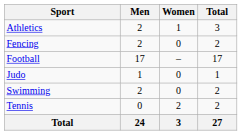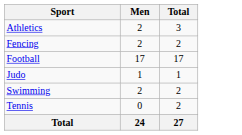 <table class="wikitable sortable" style="text-align:center;">
 <tr>
 <th width=180>Sport</th>
 <th width=55>Men</th>
-<th width=55>Women</th>
 <th width=55>Total</th>
 </tr>
 <tr>
 <td align=left><a href='#'>Athletics</a></td>
 <td>2</td>
-<td>1</td>
 <td>3</td>
 </tr>
 <tr>
 <td align=left><a href='#'>Fencing</a></td>
 <td>2</td>
-<td>0</td>
 <td>2</td>
 </tr>
 <tr>
 <td align=left><a href='#'>Football</a></td>
 <td>17</td>
-<td>–</td>
 <td>17</td>
 </tr>
 <tr>
 <td align=left><a href='#'>Judo</a></td>
 <td>1</td>
-<td>0</td>
 <td>1</td>
 </tr>
 <tr>
 <td align=left><a href='#'>Swimming</a></td>
 <td>2</td>
-<td>0</td>
 <td>2</td>
 </tr>
 <tr>
 <td align=left><a href='#'>Tennis</a></td>
 <td>0</td>
 <td>2</td>
-<td>2</td>
 </tr>
 <tr>
 <th>Total</th>
 <th>24</th>
-<th>3</th>
 <th>27</th>
 </tr>
 </table>
